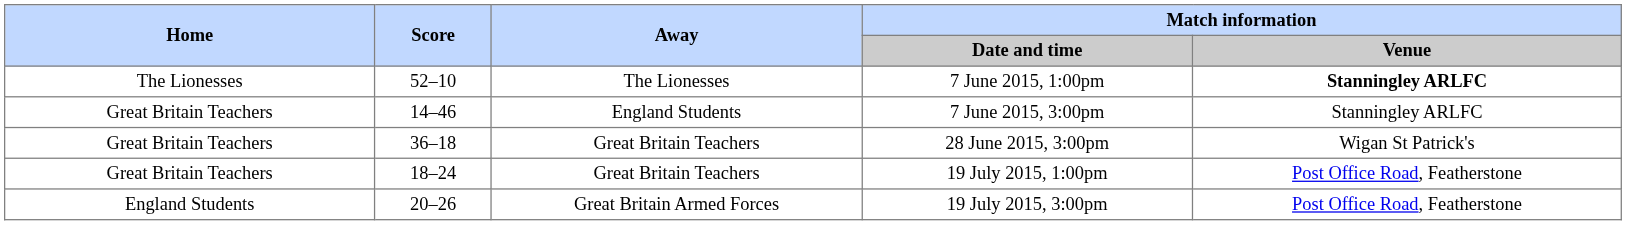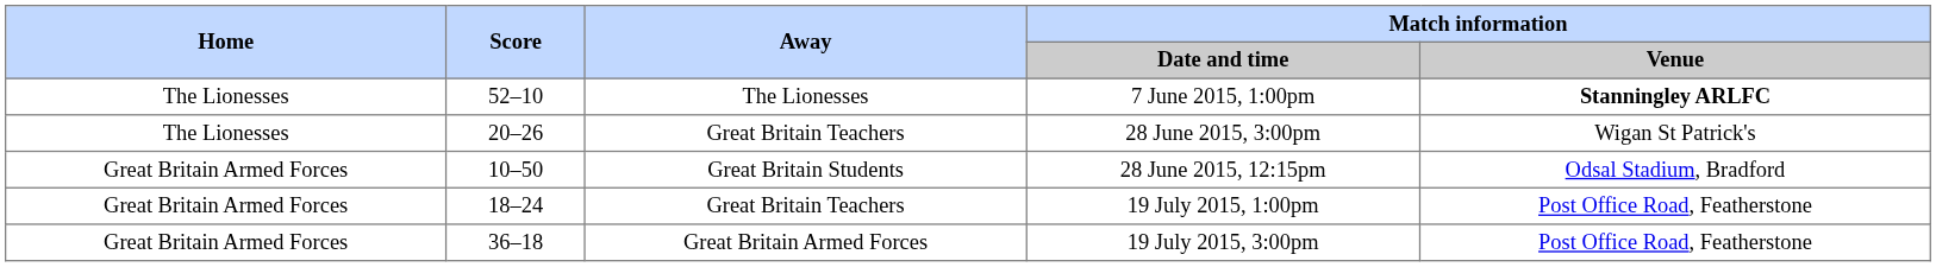 <table style="border-collapse:collapse; font-size:90%; text-align:center;" width="100%" cellspacing="0" cellpadding="3" border="1">
 <tr bgcolor="#C1D8FF">
 <th width="19%" rowspan="2">Home</th>
 <th width="6%" rowspan="2">Score</th>
 <th width="19%" rowspan="2">Away</th>
 <th colspan="2">Match information</th>
 </tr>
 <tr bgcolor="#CCCCCC">
 <th width="17%">Date and time</th>
 <th width="22%">Venue</th>
 </tr>
 <tr>
 <td>The Lionesses</td>
 <td>52–10</td>
 <td>The Lionesses</td>
 <td>7 June 2015, 1:00pm</td>
 <td><strong>Stanningley ARLFC</strong></td>
 </tr>
 <tr>
-<td>Great Britain Teachers</td>
-<td>14–46</td>
-<td>England Students</td>
-<td>7 June 2015, 3:00pm</td>
-<td>Stanningley ARLFC</td>
-</tr>
-<tr>
-<td>Great Britain Teachers</td>
-<td>36–18</td>
+<td>The Lionesses</td>
+<td>20–26</td>
 <td>Great Britain Teachers</td>
 <td>28 June 2015, 3:00pm</td>
 <td>Wigan St Patrick's</td>
 </tr>
 <tr>
-<td>Great Britain Teachers</td>
+<td>Great Britain Armed Forces</td>
+<td>10–50</td>
+<td>Great Britain Students</td>
+<td>28 June 2015, 12:15pm</td>
+<td><a href='#'>Odsal Stadium</a>, Bradford</td>
+</tr>
+<tr>
+<td>Great Britain Armed Forces</td>
 <td>18–24</td>
 <td>Great Britain Teachers</td>
 <td>19 July 2015, 1:00pm</td>
 <td><a href='#'>Post Office Road</a>, Featherstone</td>
 </tr>
 <tr>
-<td>England Students</td>
-<td>20–26</td>
+<td>Great Britain Armed Forces</td>
+<td>36–18</td>
 <td>Great Britain Armed Forces</td>
 <td>19 July 2015, 3:00pm</td>
 <td><a href='#'>Post Office Road</a>, Featherstone</td>
 </tr>
 </table>
